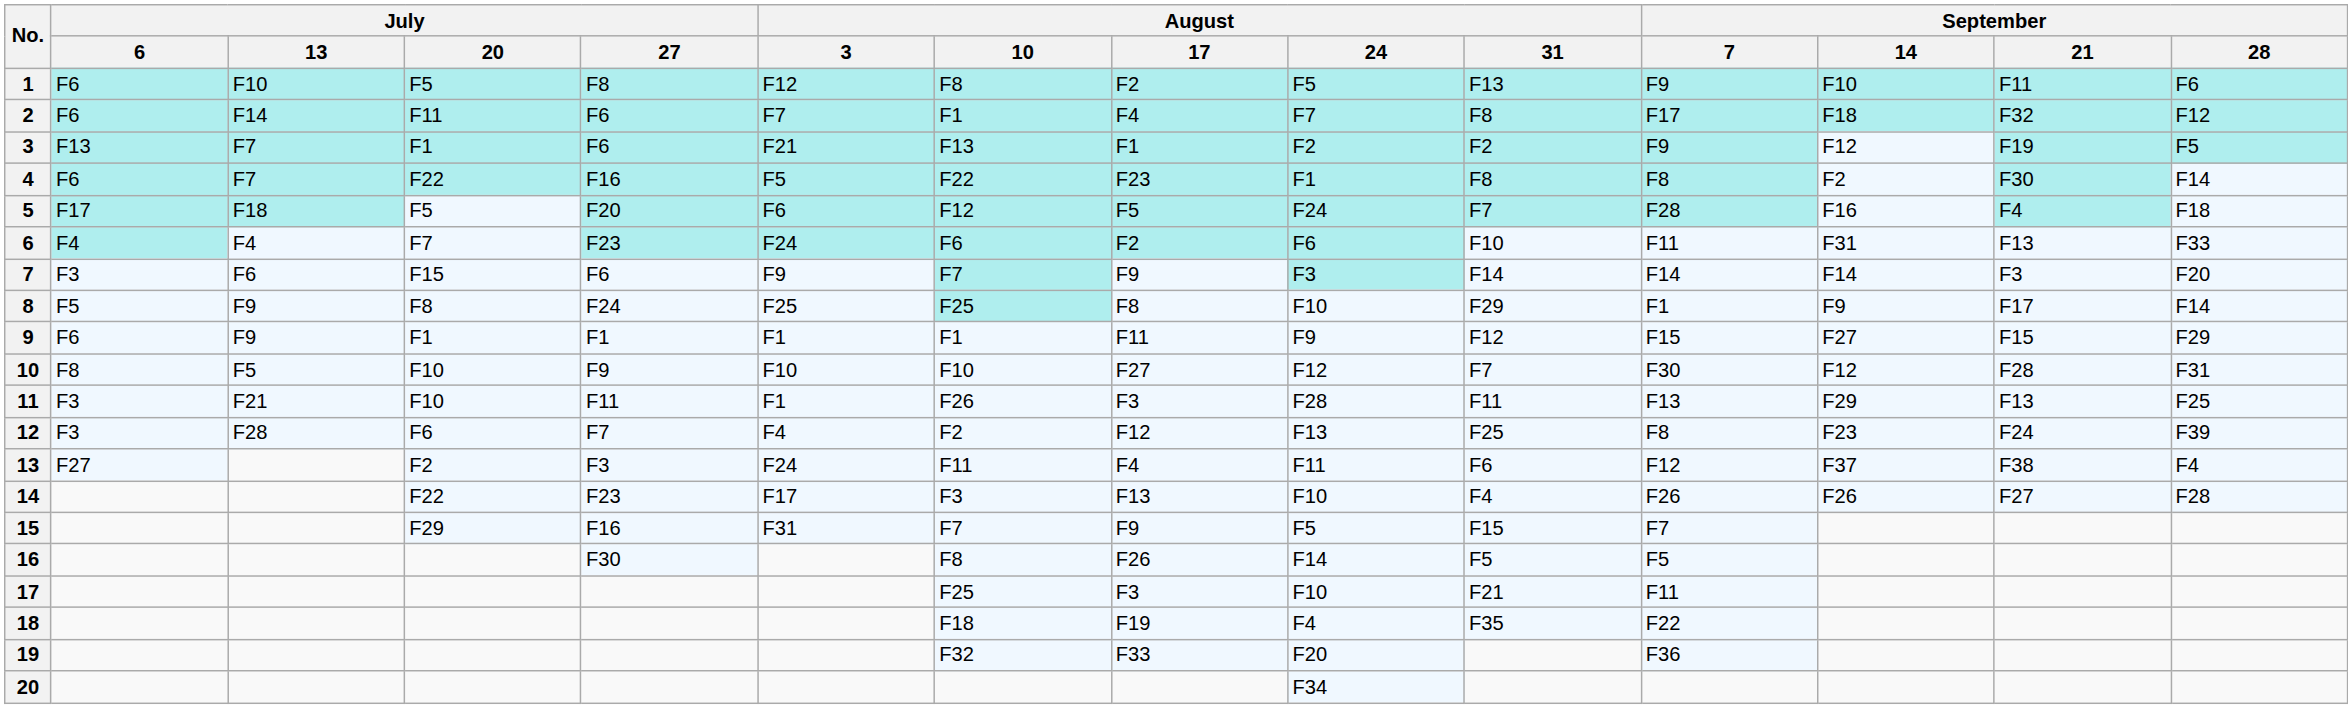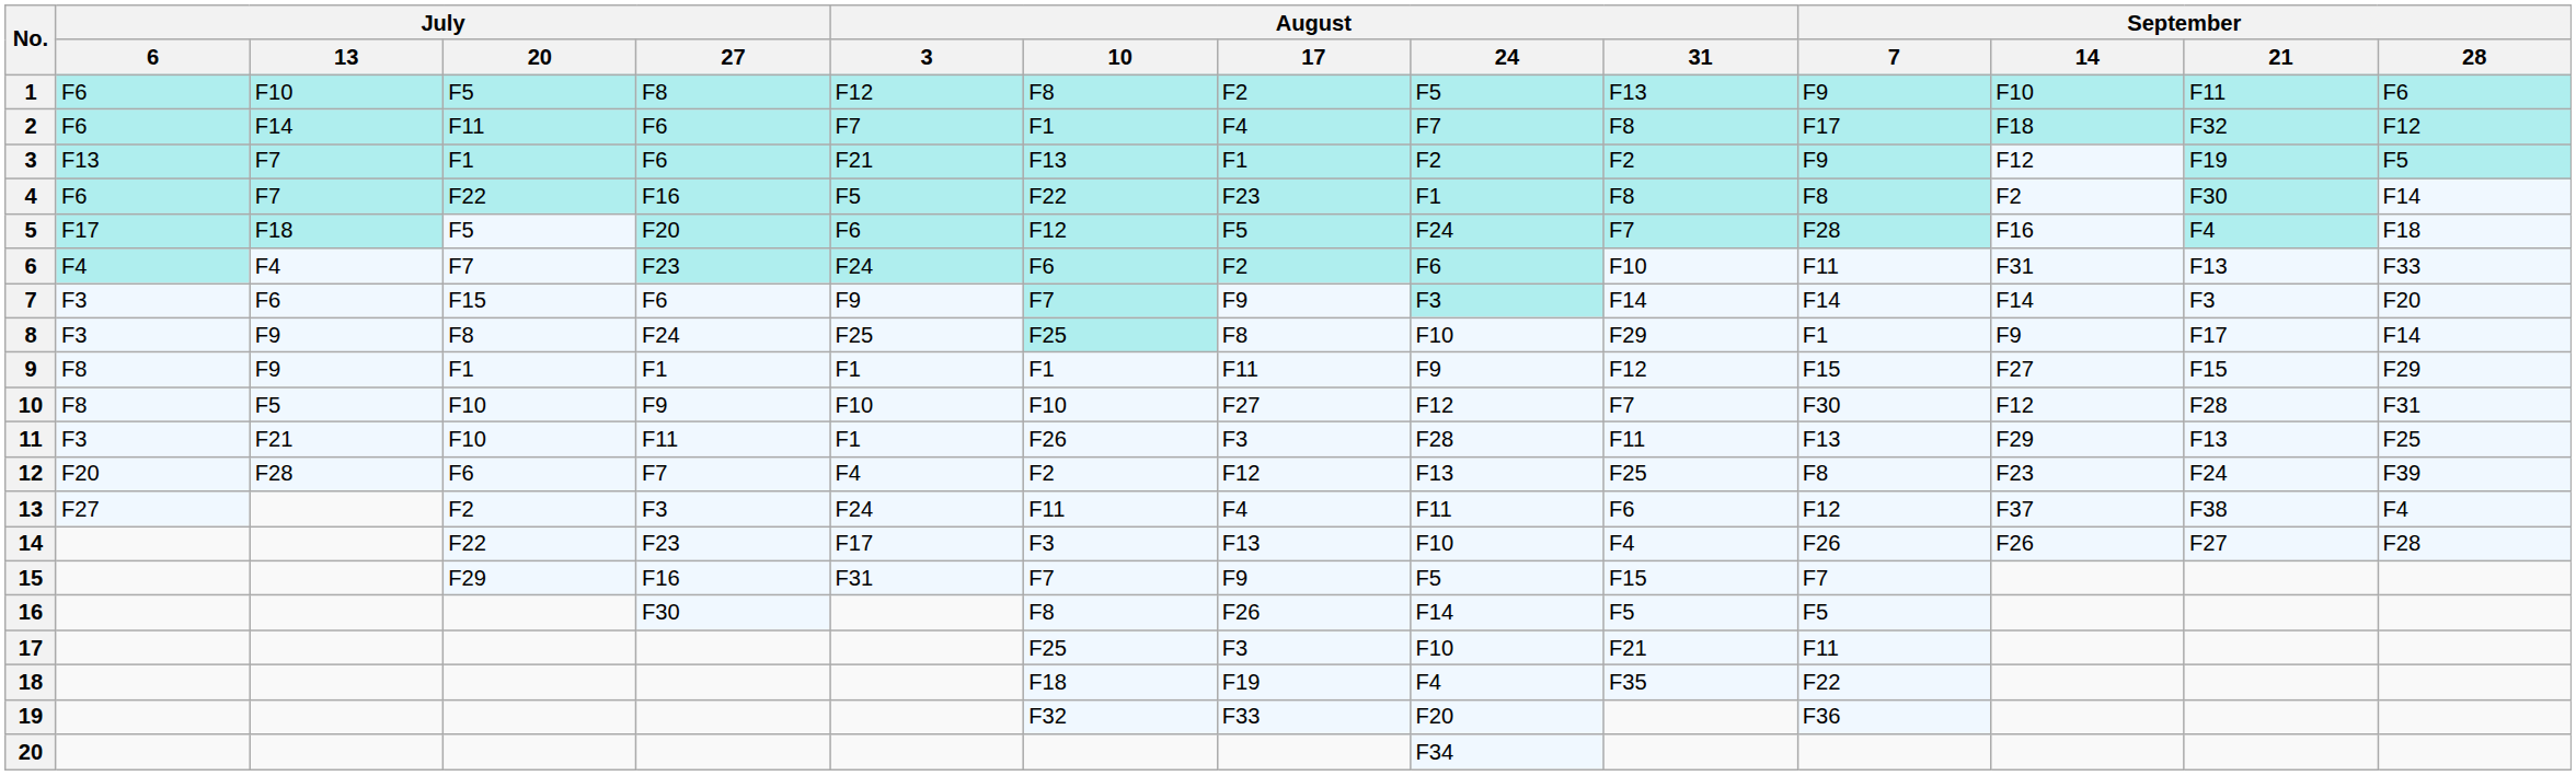 <table class="wikitable" style="font-size: 85%; width: 100%">
 <tr>
 <th rowspan=2 width=25>No.</th>
 <th colspan=4>July</th>
 <th colspan=5>August</th>
 <th colspan=4>September</th>
 </tr>
 <tr>
 <th>6</th>
 <th>13</th>
 <th>20</th>
 <th>27</th>
 <th>3</th>
 <th>10</th>
 <th>17</th>
 <th>24</th>
 <th>31</th>
 <th>7</th>
 <th>14</th>
 <th>21</th>
 <th>28</th>
 </tr>
 <tr>
 <th>1</th>
 <td style="background:#afeeee;"> F6</td>
 <td style="background:#afeeee;"> F10</td>
 <td style="background:#afeeee;"> F5</td>
 <td style="background:#afeeee;"> F8</td>
 <td style="background:#afeeee;"> F12</td>
 <td style="background:#afeeee;"> F8</td>
 <td style="background:#afeeee;"> F2</td>
 <td style="background:#afeeee;"> F5</td>
 <td style="background:#afeeee;"> F13</td>
 <td style="background:#afeeee;"> F9</td>
 <td style="background:#afeeee;"> F10</td>
 <td style="background:#afeeee;"> F11</td>
 <td style="background:#afeeee;"> F6</td>
 </tr>
 <tr>
 <th>2</th>
 <td style="background:#afeeee;"> F6</td>
 <td style="background:#afeeee;"> F14</td>
 <td style="background:#afeeee;"> F11</td>
 <td style="background:#afeeee;"> F6</td>
 <td style="background:#afeeee;"> F7</td>
 <td style="background:#afeeee;"> F1</td>
 <td style="background:#afeeee;"> F4</td>
 <td style="background:#afeeee;"> F7</td>
 <td style="background:#afeeee;"> F8</td>
 <td style="background:#afeeee;"> F17</td>
 <td style="background:#afeeee;"> F18</td>
 <td style="background:#afeeee;"> F32</td>
 <td style="background:#afeeee;"> F12</td>
 </tr>
 <tr>
 <th>3</th>
 <td style="background:#afeeee;"> F13</td>
 <td style="background:#afeeee;"> F7</td>
 <td style="background:#afeeee;"> F1</td>
 <td style="background:#afeeee;"> F6</td>
 <td style="background:#afeeee;"> F21</td>
 <td style="background:#afeeee;"> F13</td>
 <td style="background:#afeeee;"> F1</td>
 <td style="background:#afeeee;"> F2</td>
 <td style="background:#afeeee;"> F2</td>
 <td style="background:#afeeee;"> F9</td>
 <td style="background:#f0f8ff;"> F12</td>
 <td style="background:#afeeee;"> F19</td>
 <td style="background:#afeeee;"> F5</td>
 </tr>
 <tr>
 <th>4</th>
 <td style="background:#afeeee;"> F6</td>
 <td style="background:#afeeee;"> F7</td>
 <td style="background:#afeeee;"> F22</td>
 <td style="background:#afeeee;"> F16</td>
 <td style="background:#afeeee;"> F5</td>
 <td style="background:#afeeee;"> F22</td>
 <td style="background:#afeeee;"> F23</td>
 <td style="background:#afeeee;"> F1</td>
 <td style="background:#afeeee;"> F8</td>
 <td style="background:#afeeee;"> F8</td>
 <td style="background:#f0f8ff;"> F2</td>
 <td style="background:#afeeee;"> F30</td>
 <td style="background:#f0f8ff;"> F14</td>
 </tr>
 <tr>
 <th>5</th>
 <td style="background:#afeeee;"> F17</td>
 <td style="background:#afeeee;"> F18</td>
 <td style="background:#f0f8ff;"> F5</td>
 <td style="background:#afeeee;"> F20</td>
 <td style="background:#afeeee;"> F6</td>
 <td style="background:#afeeee;"> F12</td>
 <td style="background:#afeeee;"> F5</td>
 <td style="background:#afeeee;"> F24</td>
 <td style="background:#afeeee;"> F7</td>
 <td style="background:#afeeee;"> F28</td>
 <td style="background:#f0f8ff;"> F16</td>
 <td style="background:#afeeee;"> F4</td>
 <td style="background:#f0f8ff;"> F18</td>
 </tr>
 <tr>
 <th>6</th>
 <td style="background:#afeeee;"> F4</td>
 <td style="background:#f0f8ff;"> F4</td>
 <td style="background:#f0f8ff;"> F7</td>
 <td style="background:#afeeee;"> F23</td>
 <td style="background:#afeeee;"> F24</td>
 <td style="background:#afeeee;"> F6</td>
 <td style="background:#afeeee;"> F2</td>
 <td style="background:#afeeee;"> F6</td>
 <td style="background:#f0f8ff;"> F10</td>
 <td style="background:#f0f8ff;"> F11</td>
 <td style="background:#f0f8ff;"> F31</td>
 <td style="background:#f0f8ff;"> F13</td>
 <td style="background:#f0f8ff;"> F33</td>
 </tr>
 <tr>
 <th>7</th>
 <td style="background:#f0f8ff;"> F3</td>
 <td style="background:#f0f8ff;"> F6</td>
 <td style="background:#f0f8ff;"> F15</td>
 <td style="background:#f0f8ff;"> F6</td>
 <td style="background:#f0f8ff;"> F9</td>
 <td style="background:#afeeee;"> F7</td>
 <td style="background:#f0f8ff;"> F9</td>
 <td style="background:#afeeee;"> F3</td>
 <td style="background:#f0f8ff;"> F14</td>
 <td style="background:#f0f8ff;"> F14</td>
 <td style="background:#f0f8ff;"> F14</td>
 <td style="background:#f0f8ff;"> F3</td>
 <td style="background:#f0f8ff;"> F20</td>
 </tr>
 <tr>
 <th>8</th>
-<td style="background:#f0f8ff;"> F5</td>
+<td style="background:#f0f8ff;"> F3</td>
 <td style="background:#f0f8ff;"> F9</td>
 <td style="background:#f0f8ff;"> F8</td>
 <td style="background:#f0f8ff;"> F24</td>
 <td style="background:#f0f8ff;"> F25</td>
 <td style="background:#afeeee;"> F25</td>
 <td style="background:#f0f8ff;"> F8</td>
 <td style="background:#f0f8ff;"> F10</td>
 <td style="background:#f0f8ff;"> F29</td>
 <td style="background:#f0f8ff;"> F1</td>
 <td style="background:#f0f8ff;"> F9</td>
 <td style="background:#f0f8ff;"> F17</td>
 <td style="background:#f0f8ff;"> F14</td>
 </tr>
 <tr>
 <th>9</th>
-<td style="background:#f0f8ff;"> F6</td>
+<td style="background:#f0f8ff;"> F8</td>
 <td style="background:#f0f8ff;"> F9</td>
 <td style="background:#f0f8ff;"> F1</td>
 <td style="background:#f0f8ff;"> F1</td>
 <td style="background:#f0f8ff;"> F1</td>
 <td style="background:#f0f8ff;"> F1</td>
 <td style="background:#f0f8ff;"> F11</td>
 <td style="background:#f0f8ff;"> F9</td>
 <td style="background:#f0f8ff;"> F12</td>
 <td style="background:#f0f8ff;"> F15</td>
 <td style="background:#f0f8ff;"> F27</td>
 <td style="background:#f0f8ff;"> F15</td>
 <td style="background:#f0f8ff;"> F29</td>
 </tr>
 <tr>
 <th>10</th>
 <td style="background:#f0f8ff;"> F8</td>
 <td style="background:#f0f8ff;"> F5</td>
 <td style="background:#f0f8ff;"> F10</td>
 <td style="background:#f0f8ff;"> F9</td>
 <td style="background:#f0f8ff;"> F10</td>
 <td style="background:#f0f8ff;"> F10</td>
 <td style="background:#f0f8ff;"> F27</td>
 <td style="background:#f0f8ff;"> F12</td>
 <td style="background:#f0f8ff;"> F7</td>
 <td style="background:#f0f8ff;"> F30</td>
 <td style="background:#f0f8ff;"> F12</td>
 <td style="background:#f0f8ff;"> F28</td>
 <td style="background:#f0f8ff;"> F31</td>
 </tr>
 <tr>
 <th>11</th>
 <td style="background:#f0f8ff;"> F3</td>
 <td style="background:#f0f8ff;"> F21</td>
 <td style="background:#f0f8ff;"> F10</td>
 <td style="background:#f0f8ff;"> F11</td>
 <td style="background:#f0f8ff;"> F1</td>
 <td style="background:#f0f8ff;"> F26</td>
 <td style="background:#f0f8ff;"> F3</td>
 <td style="background:#f0f8ff;"> F28</td>
 <td style="background:#f0f8ff;"> F11</td>
 <td style="background:#f0f8ff;"> F13</td>
 <td style="background:#f0f8ff;"> F29</td>
 <td style="background:#f0f8ff;"> F13</td>
 <td style="background:#f0f8ff;"> F25</td>
 </tr>
 <tr>
 <th>12</th>
-<td style="background:#f0f8ff;"> F3</td>
+<td style="background:#f0f8ff;"> F20</td>
 <td style="background:#f0f8ff;"> F28</td>
 <td style="background:#f0f8ff;"> F6</td>
 <td style="background:#f0f8ff;"> F7</td>
 <td style="background:#f0f8ff;"> F4</td>
 <td style="background:#f0f8ff;"> F2</td>
 <td style="background:#f0f8ff;"> F12</td>
 <td style="background:#f0f8ff;"> F13</td>
 <td style="background:#f0f8ff;"> F25</td>
 <td style="background:#f0f8ff;"> F8</td>
 <td style="background:#f0f8ff;"> F23</td>
 <td style="background:#f0f8ff;"> F24</td>
 <td style="background:#f0f8ff;"> F39</td>
 </tr>
 <tr>
 <th>13</th>
 <td style="background:#f0f8ff;"> F27</td>
 <td></td>
 <td style="background:#f0f8ff;"> F2</td>
 <td style="background:#f0f8ff;"> F3</td>
 <td style="background:#f0f8ff;"> F24</td>
 <td style="background:#f0f8ff;"> F11</td>
 <td style="background:#f0f8ff;"> F4</td>
 <td style="background:#f0f8ff;"> F11</td>
 <td style="background:#f0f8ff;"> F6</td>
 <td style="background:#f0f8ff;"> F12</td>
 <td style="background:#f0f8ff;"> F37</td>
 <td style="background:#f0f8ff;"> F38</td>
 <td style="background:#f0f8ff;"> F4</td>
 </tr>
 <tr>
 <th>14</th>
 <td></td>
 <td></td>
 <td style="background:#f0f8ff;"> F22</td>
 <td style="background:#f0f8ff;"> F23</td>
 <td style="background:#f0f8ff;"> F17</td>
 <td style="background:#f0f8ff;"> F3</td>
 <td style="background:#f0f8ff;"> F13</td>
 <td style="background:#f0f8ff;"> F10</td>
 <td style="background:#f0f8ff;"> F4</td>
 <td style="background:#f0f8ff;"> F26</td>
 <td style="background:#f0f8ff;"> F26</td>
 <td style="background:#f0f8ff;"> F27</td>
 <td style="background:#f0f8ff;"> F28</td>
 </tr>
 <tr>
 <th>15</th>
 <td></td>
 <td></td>
 <td style="background:#f0f8ff;"> F29</td>
 <td style="background:#f0f8ff;"> F16</td>
 <td style="background:#f0f8ff;"> F31</td>
 <td style="background:#f0f8ff;"> F7</td>
 <td style="background:#f0f8ff;"> F9</td>
 <td style="background:#f0f8ff;"> F5</td>
 <td style="background:#f0f8ff;"> F15</td>
 <td style="background:#f0f8ff;"> F7</td>
 <td></td>
 <td></td>
 <td></td>
 </tr>
 <tr>
 <th>16</th>
 <td></td>
 <td></td>
 <td></td>
 <td style="background:#f0f8ff;"> F30</td>
 <td></td>
 <td style="background:#f0f8ff;"> F8</td>
 <td style="background:#f0f8ff;"> F26</td>
 <td style="background:#f0f8ff;"> F14</td>
 <td style="background:#f0f8ff;"> F5</td>
 <td style="background:#f0f8ff;"> F5</td>
 <td></td>
 <td></td>
 <td></td>
 </tr>
 <tr>
 <th>17</th>
 <td></td>
 <td></td>
 <td></td>
 <td></td>
 <td></td>
 <td style="background:#f0f8ff;"> F25</td>
 <td style="background:#f0f8ff;"> F3</td>
 <td style="background:#f0f8ff;"> F10</td>
 <td style="background:#f0f8ff;"> F21</td>
 <td style="background:#f0f8ff;"> F11</td>
 <td></td>
 <td></td>
 <td></td>
 </tr>
 <tr>
 <th>18</th>
 <td></td>
 <td></td>
 <td></td>
 <td></td>
 <td></td>
 <td style="background:#f0f8ff;"> F18</td>
 <td style="background:#f0f8ff;"> F19</td>
 <td style="background:#f0f8ff;"> F4</td>
 <td style="background:#f0f8ff;"> F35</td>
 <td style="background:#f0f8ff;"> F22</td>
 <td></td>
 <td></td>
 <td></td>
 </tr>
 <tr>
 <th>19</th>
 <td></td>
 <td></td>
 <td></td>
 <td></td>
 <td></td>
 <td style="background:#f0f8ff;"> F32</td>
 <td style="background:#f0f8ff;"> F33</td>
 <td style="background:#f0f8ff;"> F20</td>
 <td></td>
 <td style="background:#f0f8ff;"> F36</td>
 <td></td>
 <td></td>
 <td></td>
 </tr>
 <tr>
 <th>20</th>
 <td></td>
 <td></td>
 <td></td>
 <td></td>
 <td></td>
 <td></td>
 <td></td>
 <td style="background:#f0f8ff;"> F34</td>
 <td></td>
 <td></td>
 <td></td>
 <td></td>
 <td></td>
 </tr>
 </table>
